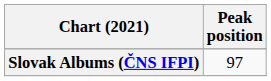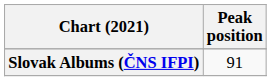 <table class="wikitable sortable plainrowheaders" style="text-align:center">
 <tr>
 <th scope="col">Chart (2021)</th>
 <th scope="col">Peak<br>position</th>
 </tr>
 <tr>
 </tr>
 <tr>
 </tr>
 <tr>
 </tr>
 <tr>
 </tr>
 <tr>
 <th scope="row">Slovak Albums (<a href='#'>ČNS IFPI</a>)</th>
-<td>97</td>
+<td>91</td>
 </tr>
 <tr>
 </tr>
 <tr>
 </tr>
 </table>
